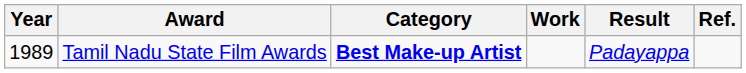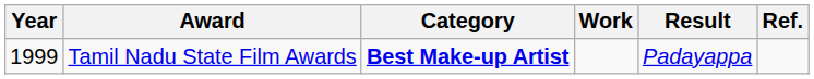 <table class="wikitable sortable">
 <tr>
 <th>Year</th>
 <th>Award</th>
 <th>Category</th>
 <th>Work</th>
 <th>Result</th>
 <th scope="col" class="unsortable">Ref.</th>
 </tr>
 <tr>
-<td>1989</td>
+<td>1999</td>
 <td><a href='#'>Tamil Nadu State Film Awards</a></td>
 <td><strong><a href='#'>Best Make-up Artist</a></strong></td>
 <td></td>
 <td><em><a href='#'>Padayappa</a></em></td>
 <td style="text-align:center;"></td>
 </tr>
 </table>
